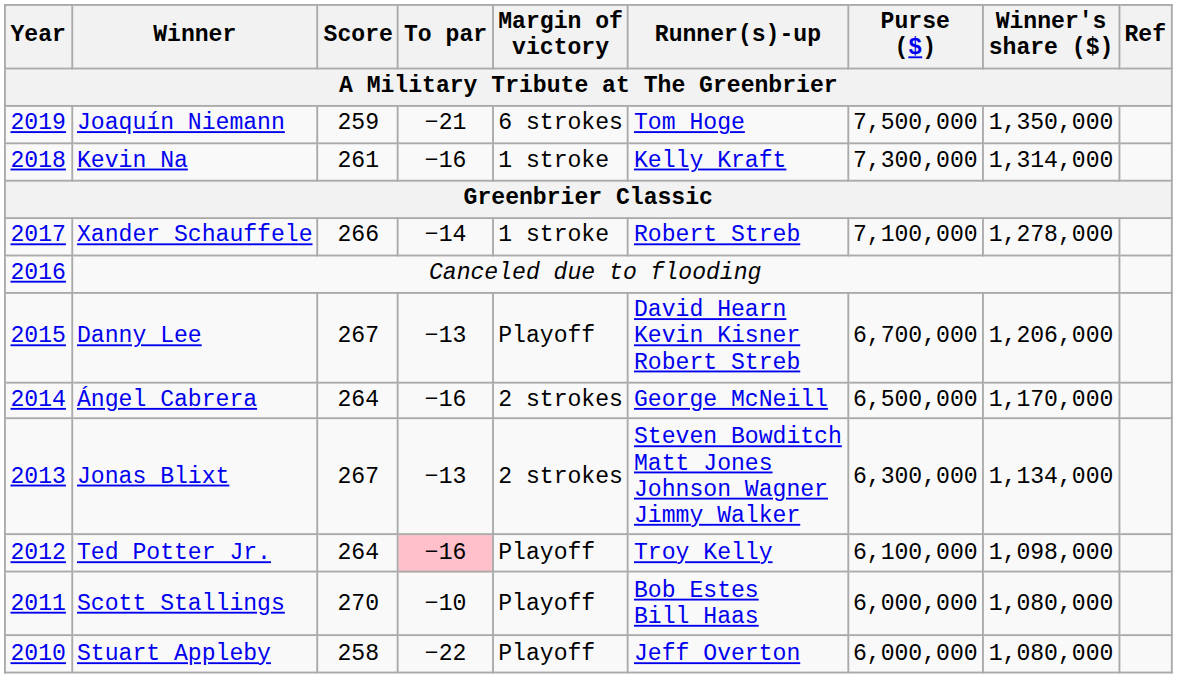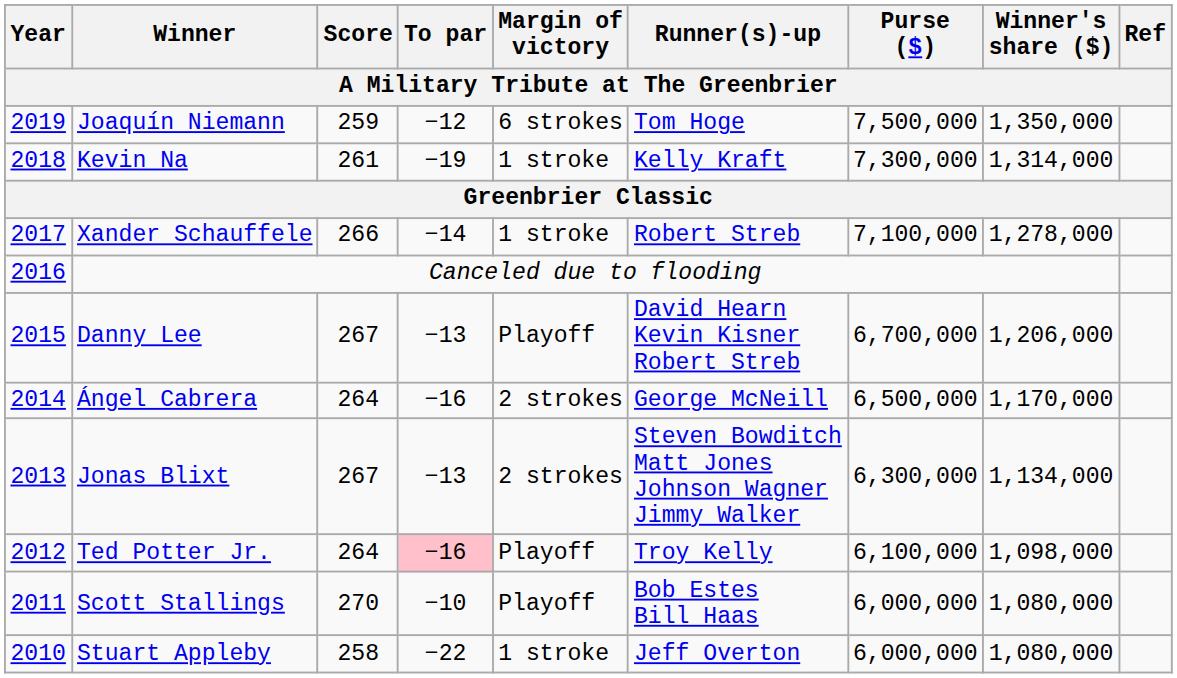 <table class="wikitable" style="font-size:95%">
 <tr>
 <th>Year</th>
 <th>Winner</th>
 <th>Score</th>
 <th>To par</th>
 <th>Margin of<br>victory</th>
 <th>Runner(s)-up</th>
 <th>Purse<br>(<a href='#'>$</a>)</th>
 <th>Winner's<br>share ($)</th>
 <th>Ref</th>
 </tr>
 <tr>
 <th colspan=11>A Military Tribute at The Greenbrier</th>
 </tr>
 <tr>
 <td><a href='#'>2019</a></td>
 <td> <a href='#'>Joaquín Niemann</a></td>
 <td align=center>259</td>
-<td align=center>−21</td>
+<td align=center>−12</td>
 <td>6 strokes</td>
 <td> <a href='#'>Tom Hoge</a></td>
 <td align=center>7,500,000</td>
 <td align=center>1,350,000</td>
 <td></td>
 </tr>
 <tr>
 <td><a href='#'>2018</a></td>
 <td> <a href='#'>Kevin Na</a></td>
 <td align=center>261</td>
-<td align=center>−16</td>
+<td align=center>−19</td>
 <td>1 stroke</td>
 <td> <a href='#'>Kelly Kraft</a></td>
 <td align=center>7,300,000</td>
 <td align=center>1,314,000</td>
 <td></td>
 </tr>
 <tr>
 <th colspan=11>Greenbrier Classic</th>
 </tr>
 <tr>
 <td><a href='#'>2017</a></td>
 <td> <a href='#'>Xander Schauffele</a></td>
 <td align=center>266</td>
 <td align=center>−14</td>
 <td>1 stroke</td>
 <td> <a href='#'>Robert Streb</a></td>
 <td align=center>7,100,000</td>
 <td align=center>1,278,000</td>
 <td></td>
 </tr>
 <tr>
 <td><a href='#'>2016</a></td>
 <td colspan="7" style="text-align:center;"><em>Canceled due to flooding</em></td>
 <td></td>
 </tr>
 <tr>
 <td><a href='#'>2015</a></td>
 <td> <a href='#'>Danny Lee</a></td>
 <td align=center>267</td>
 <td align=center>−13</td>
 <td>Playoff</td>
 <td> <a href='#'>David Hearn</a><br> <a href='#'>Kevin Kisner</a><br> <a href='#'>Robert Streb</a></td>
 <td align=center>6,700,000</td>
 <td align=center>1,206,000</td>
 <td></td>
 </tr>
 <tr>
 <td><a href='#'>2014</a></td>
 <td> <a href='#'>Ángel Cabrera</a></td>
 <td align=center>264</td>
 <td align=center>−16</td>
 <td>2 strokes</td>
 <td> <a href='#'>George McNeill</a></td>
 <td align=center>6,500,000</td>
 <td align=center>1,170,000</td>
 <td></td>
 </tr>
 <tr>
 <td><a href='#'>2013</a></td>
 <td> <a href='#'>Jonas Blixt</a></td>
 <td align=center>267</td>
 <td align=center>−13</td>
 <td>2 strokes</td>
 <td> <a href='#'>Steven Bowditch</a><br> <a href='#'>Matt Jones</a><br> <a href='#'>Johnson Wagner</a><br> <a href='#'>Jimmy Walker</a></td>
 <td align=center>6,300,000</td>
 <td align=center>1,134,000</td>
 <td></td>
 </tr>
 <tr>
 <td><a href='#'>2012</a></td>
 <td> <a href='#'>Ted Potter Jr.</a></td>
 <td align=center>264</td>
 <td align=center style="background: pink;">−16</td>
 <td>Playoff</td>
 <td> <a href='#'>Troy Kelly</a></td>
 <td align=center>6,100,000</td>
 <td align=center>1,098,000</td>
 <td></td>
 </tr>
 <tr>
 <td><a href='#'>2011</a></td>
 <td> <a href='#'>Scott Stallings</a></td>
 <td align=center>270</td>
 <td align=center>−10</td>
 <td>Playoff</td>
 <td> <a href='#'>Bob Estes</a><br> <a href='#'>Bill Haas</a></td>
 <td align=center>6,000,000</td>
 <td align=center>1,080,000</td>
 <td></td>
 </tr>
 <tr>
 <td><a href='#'>2010</a></td>
 <td> <a href='#'>Stuart Appleby</a></td>
 <td align=center>258</td>
 <td align=center>−22</td>
-<td>Playoff</td>
+<td>1 stroke</td>
 <td> <a href='#'>Jeff Overton</a></td>
 <td align=center>6,000,000</td>
 <td align=center>1,080,000</td>
 <td></td>
 </tr>
 </table>
